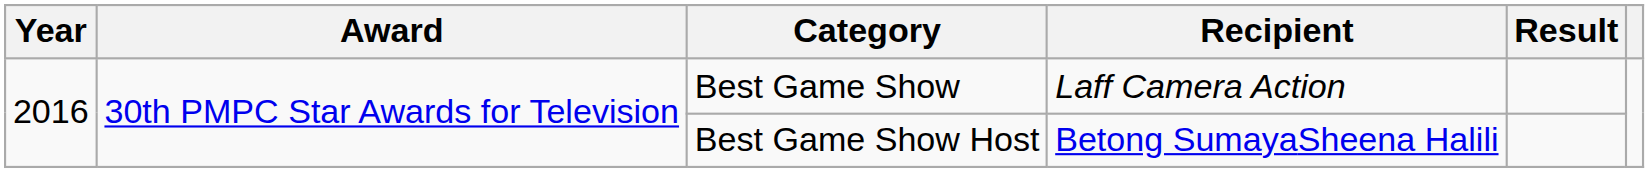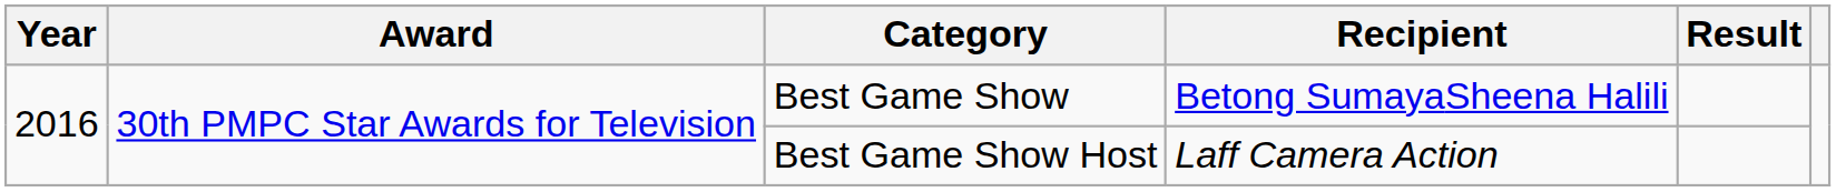 <table class="wikitable">
 <tr>
 <th>Year</th>
 <th>Award</th>
 <th>Category</th>
 <th>Recipient</th>
 <th>Result</th>
 <th></th>
 </tr>
 <tr>
 <td rowspan=2>2016</td>
 <td rowspan=2><a href='#'>30th PMPC Star Awards for Television</a></td>
 <td>Best Game Show</td>
-<td><em>Laff Camera Action</em></td>
+<td><a href='#'>Betong Sumaya</a><a href='#'>Sheena Halili</a></td>
 <td></td>
 <td rowspan=2></td>
 </tr>
 <tr>
 <td>Best Game Show Host</td>
-<td><a href='#'>Betong Sumaya</a><a href='#'>Sheena Halili</a></td>
+<td><em>Laff Camera Action</em></td>
 <td></td>
 </tr>
 </table>
